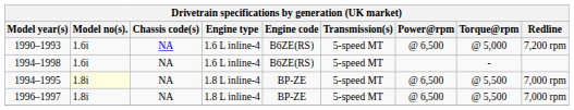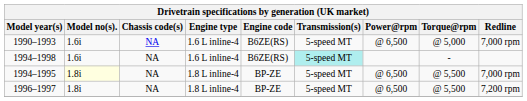 <table class="wikitable collapsible"  style="font-size:97%; text-align:center;">
 <tr>
 <th colspan=9>Drivetrain specifications by generation (UK market)</th>
 </tr>
 <tr>
 <th>Model year(s)</th>
 <th>Model no(s).</th>
 <th>Chassis code(s)</th>
 <th>Engine type</th>
 <th>Engine code</th>
 <th>Transmission(s)</th>
 <th>Power@rpm</th>
 <th>Torque@rpm</th>
 <th>Redline</th>
 </tr>
 <tr>
 <td>1990–1993</td>
 <td align="left">1.6i</td>
 <td><a href='#'>NA</a></td>
 <td>1.6 L inline-4</td>
 <td>B6ZE(RS)</td>
 <td>5-speed MT</td>
 <td> @ 6,500</td>
 <td> @ 5,000</td>
-<td>7,200 rpm</td>
+<td>7,000 rpm</td>
 </tr>
 <tr>
 <td>1994–1998</td>
 <td align="left">1.6i</td>
 <td>NA</td>
 <td>1.6 L inline-4</td>
 <td>B6ZE(RS)</td>
-<td>5-speed MT</td>
+<td style="background: paleturquoise;">5-speed MT</td>
 <td></td>
 <td>-</td>
 </tr>
 <tr>
 <td>1994–1995</td>
 <td align="left" style="background: lightyellow;">1.8i</td>
 <td>NA</td>
 <td>1.8 L inline-4</td>
 <td>BP-ZE</td>
 <td>5-speed MT</td>
 <td> @ 6,500</td>
 <td> @ 5,500</td>
 <td>7,000 rpm</td>
 </tr>
 <tr>
 <td>1996–1997</td>
 <td align="left">1.8i</td>
 <td>NA</td>
 <td>1.8 L inline-4</td>
 <td>BP-ZE</td>
 <td>5-speed MT</td>
 <td> @ 6,500</td>
 <td> @ 5,500</td>
-<td>7,000 rpm</td>
+<td>7,200 rpm</td>
 </tr>
 <tr>
 </tr>
 </table>
